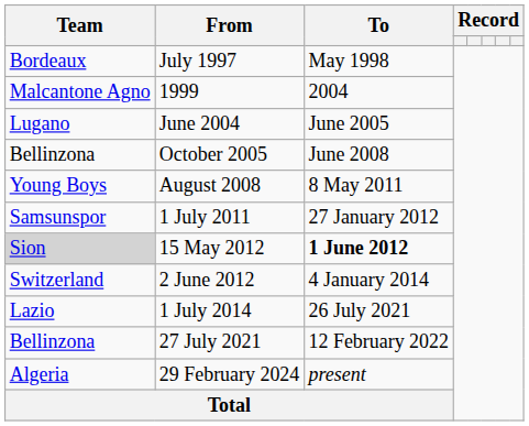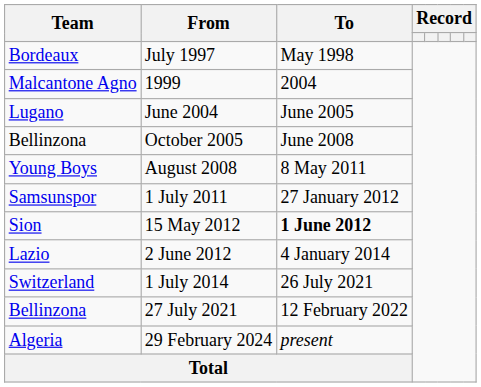 <table class=wikitable style="text-align: center">
 <tr>
 <th rowspan=2>Team</th>
 <th rowspan=2>From</th>
 <th rowspan=2>To</th>
 <th colspan=5>Record</th>
 </tr>
 <tr>
 <th></th>
 <th></th>
 <th></th>
 <th></th>
 <th></th>
 </tr>
 <tr>
 <td align=left><a href='#'>Bordeaux</a></td>
 <td align=left>July 1997</td>
 <td align=left>May 1998<br></td>
 </tr>
 <tr>
 <td align=left><a href='#'>Malcantone Agno</a></td>
 <td align=left>1999</td>
 <td align=left>2004<br></td>
 </tr>
 <tr>
 <td align=left><a href='#'>Lugano</a></td>
 <td align=left>June 2004</td>
 <td align=left>June 2005<br></td>
 </tr>
 <tr>
 <td align=left>Bellinzona</td>
 <td align=left>October 2005</td>
 <td align=left>June 2008<br></td>
 </tr>
 <tr>
 <td align=left><a href='#'>Young Boys</a></td>
 <td align=left>August 2008</td>
 <td align=left>8 May 2011<br></td>
 </tr>
 <tr>
 <td align=left><a href='#'>Samsunspor</a></td>
 <td align=left>1 July 2011</td>
 <td align=left>27 January 2012<br></td>
 </tr>
 <tr>
-<td align=left style="background: lightgrey;"><a href='#'>Sion</a></td>
+<td align=left><a href='#'>Sion</a></td>
 <td align=left>15 May 2012</td>
 <td align=left><strong>1 June 2012<br></strong></td>
 </tr>
 <tr>
-<td align=left><a href='#'>Switzerland</a></td>
+<td align=left><a href='#'>Lazio</a></td>
 <td align=left>2 June 2012</td>
 <td align=left>4 January 2014<br></td>
 </tr>
 <tr>
-<td align=left><a href='#'>Lazio</a></td>
+<td align=left><a href='#'>Switzerland</a></td>
 <td align=left>1 July 2014</td>
 <td align=left>26 July 2021<br></td>
 </tr>
 <tr>
 <td align=left><a href='#'>Bellinzona</a></td>
 <td align=left>27 July 2021</td>
 <td align=left>12 February 2022<br></td>
 </tr>
 <tr>
 <td align=left><a href='#'>Algeria</a></td>
 <td align=left>29 February 2024</td>
 <td align=left><em>present</em><br></td>
 </tr>
 <tr>
 <th colspan=3>Total<br></th>
 </tr>
 </table>
